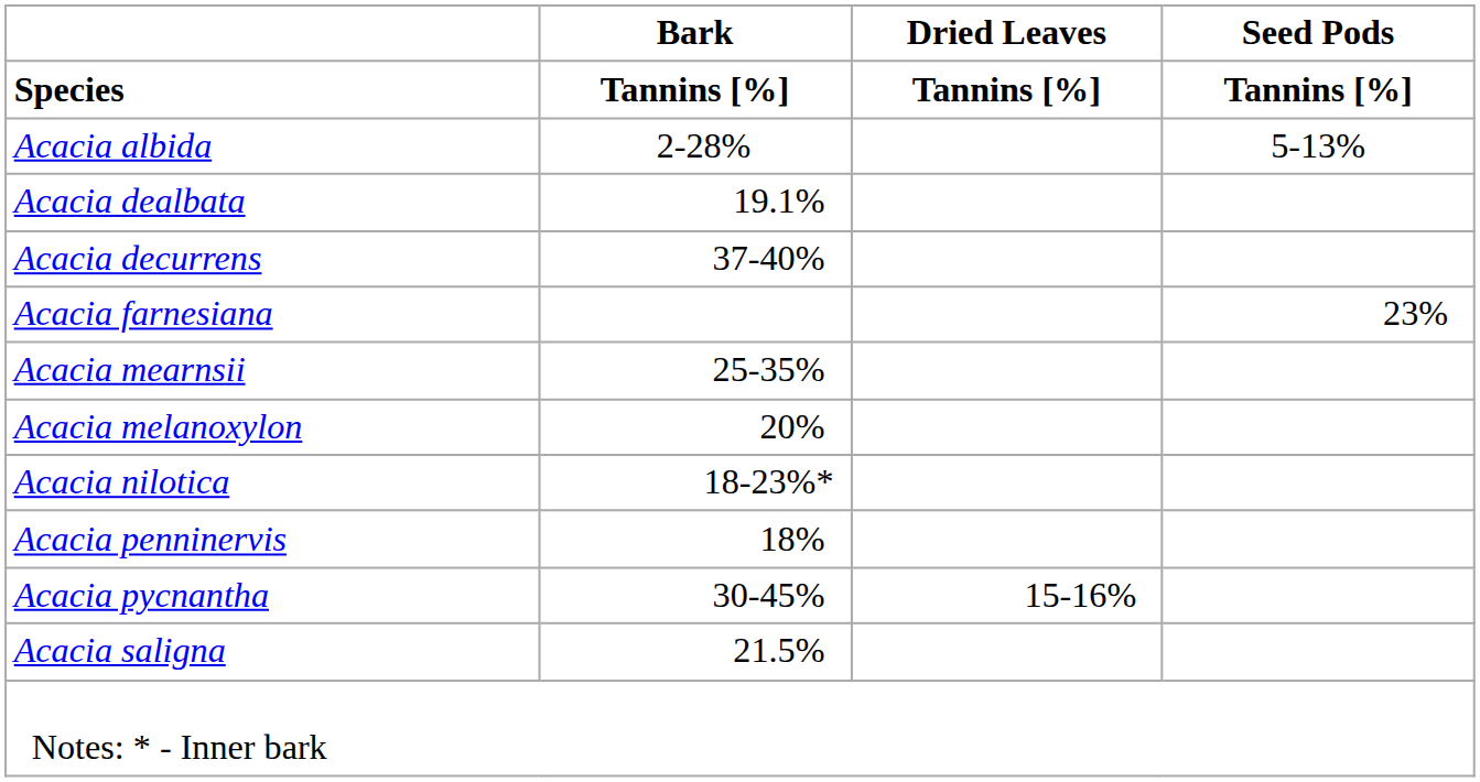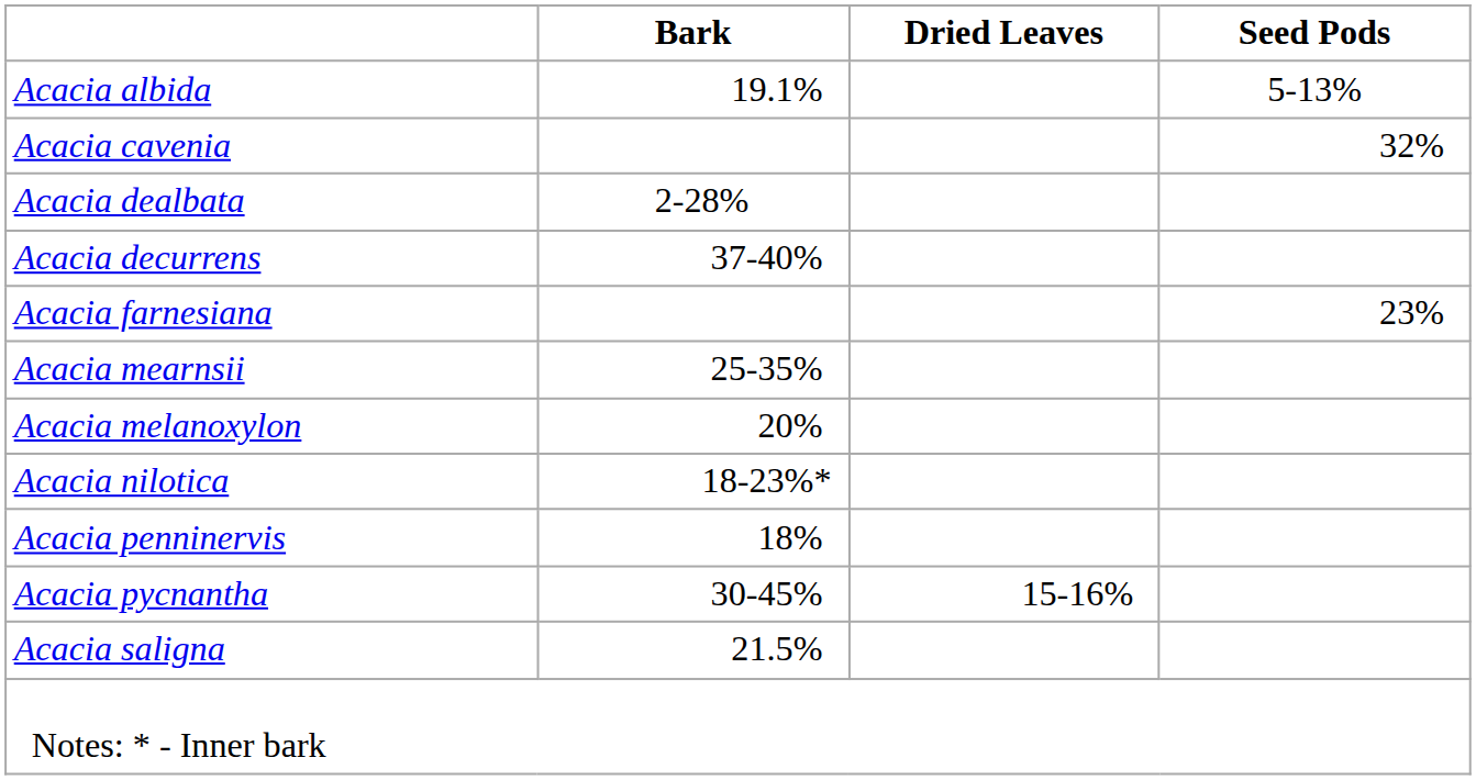 <table class="wikitable"  style="margin:1em auto 1em auto; background:white;">
 <tr>
 <td style="width:175pt;"></td>
 <td style="text-align: center; width:100pt;"><strong>Bark</strong></td>
 <td style="text-align: center; width:100pt;"><strong>Dried Leaves</strong></td>
 <td style="text-align: center; width:100pt;"><strong>Seed Pods</strong></td>
 </tr>
 <tr>
-<td><strong>Species</strong></td>
-<td style="text-align: center;"><strong>Tannins [%]</strong></td>
-<td style="text-align: center;"><strong>Tannins [%]</strong></td>
-<td style="text-align: center;"><strong>Tannins [%]</strong></td>
-</tr>
-<tr>
 <td><em><a href='#'>Acacia albida</a></em></td>
-<td style="text-align: center;">  2-28%</td>
+<td align=right>19.1%  </td>
 <td></td>
 <td style="text-align: center;">5-13%</td>
 </tr>
 <tr>
+<td><em><a href='#'>Acacia cavenia</a></em></td>
+<td></td>
+<td></td>
+<td align=right>32%  </td>
+</tr>
+<tr>
 <td><em><a href='#'>Acacia dealbata</a></em></td>
-<td align=right>19.1%  </td>
+<td style="text-align: center;">  2-28%</td>
 <td></td>
 <td></td>
 </tr>
 <tr>
 <td><em><a href='#'>Acacia decurrens</a></em></td>
 <td align=right>37-40%  </td>
 <td></td>
 <td></td>
 </tr>
 <tr>
 <td><em><a href='#'>Acacia farnesiana</a></em></td>
 <td></td>
 <td></td>
 <td align=right>23%  </td>
 </tr>
 <tr>
 <td><em><a href='#'>Acacia mearnsii</a></em></td>
 <td align=right>25-35%  </td>
 <td></td>
 <td></td>
 </tr>
 <tr>
 <td><em><a href='#'>Acacia melanoxylon</a></em></td>
 <td align=right>20%  </td>
 <td></td>
 <td></td>
 </tr>
 <tr>
 <td><em><a href='#'>Acacia nilotica</a></em></td>
 <td align=right>18-23%* </td>
 <td></td>
 <td></td>
 </tr>
 <tr>
 <td><em><a href='#'>Acacia penninervis</a></em></td>
 <td align=right>18%  </td>
 <td></td>
 <td></td>
 </tr>
 <tr>
 <td><em><a href='#'>Acacia pycnantha</a></em></td>
 <td align=right>30-45%  </td>
 <td align=right>15-16%  </td>
 <td></td>
 </tr>
 <tr>
 <td><em><a href='#'>Acacia saligna</a></em></td>
 <td align=right>21.5%  </td>
 <td></td>
 <td></td>
 </tr>
 <tr>
 <td colspan=4><br>  <span>Notes: * - Inner bark</span></td>
 </tr>
 </table>
